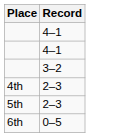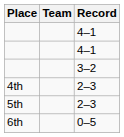 <table class="wikitable">
 <tr>
 <th>Place</th>
+<th>Team</th>
 <th>Record</th>
 </tr>
 <tr>
+<td></td>
 <td></td>
 <td>4–1</td>
 </tr>
 <tr>
 <td></td>
+<td></td>
 <td>4–1</td>
 </tr>
 <tr>
+<td></td>
 <td></td>
 <td>3–2</td>
 </tr>
 <tr>
 <td>4th</td>
+<td></td>
 <td>2–3</td>
 </tr>
 <tr>
 <td>5th</td>
+<td></td>
 <td>2–3</td>
 </tr>
 <tr>
 <td>6th</td>
+<td></td>
 <td>0–5</td>
 </tr>
 </table>
